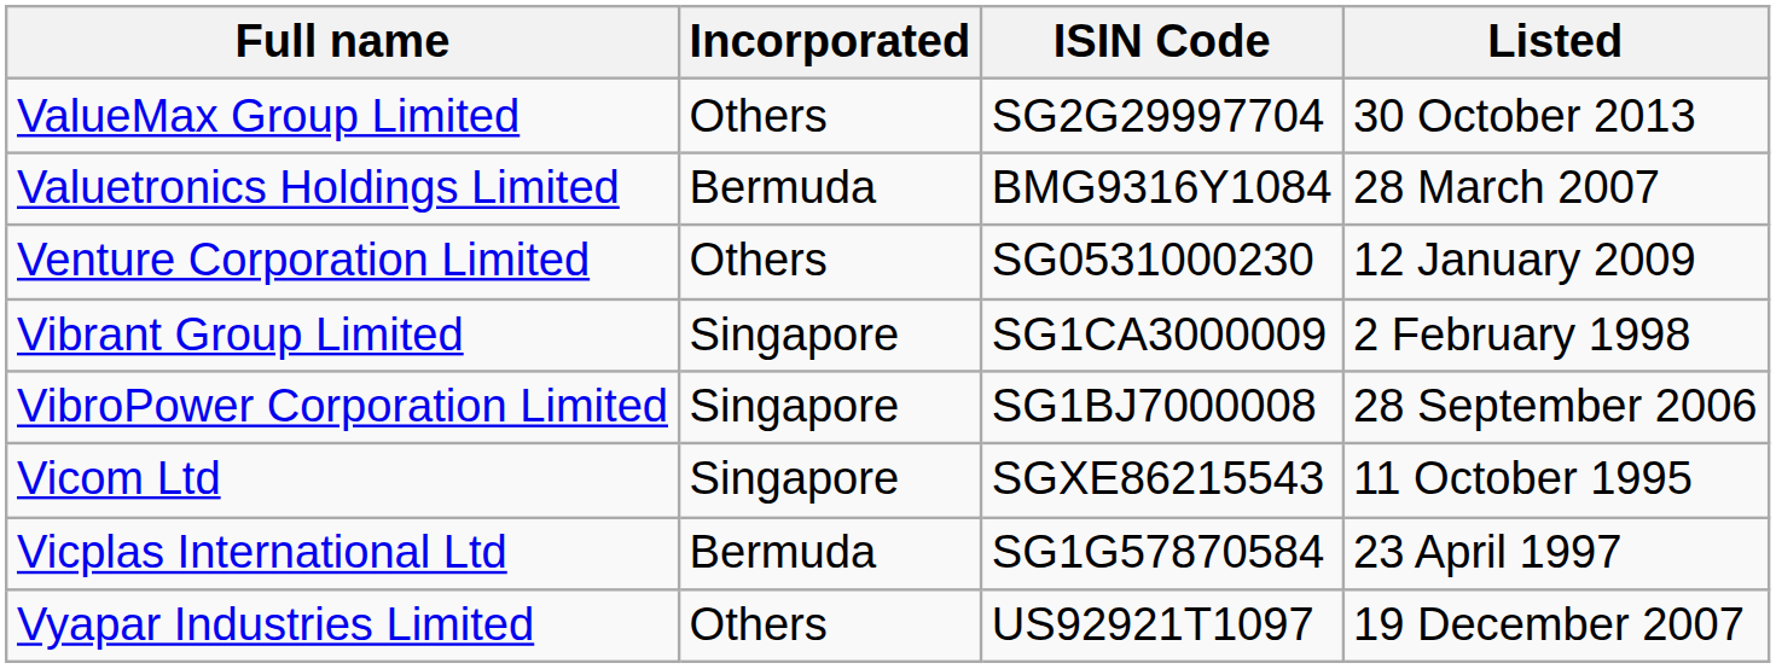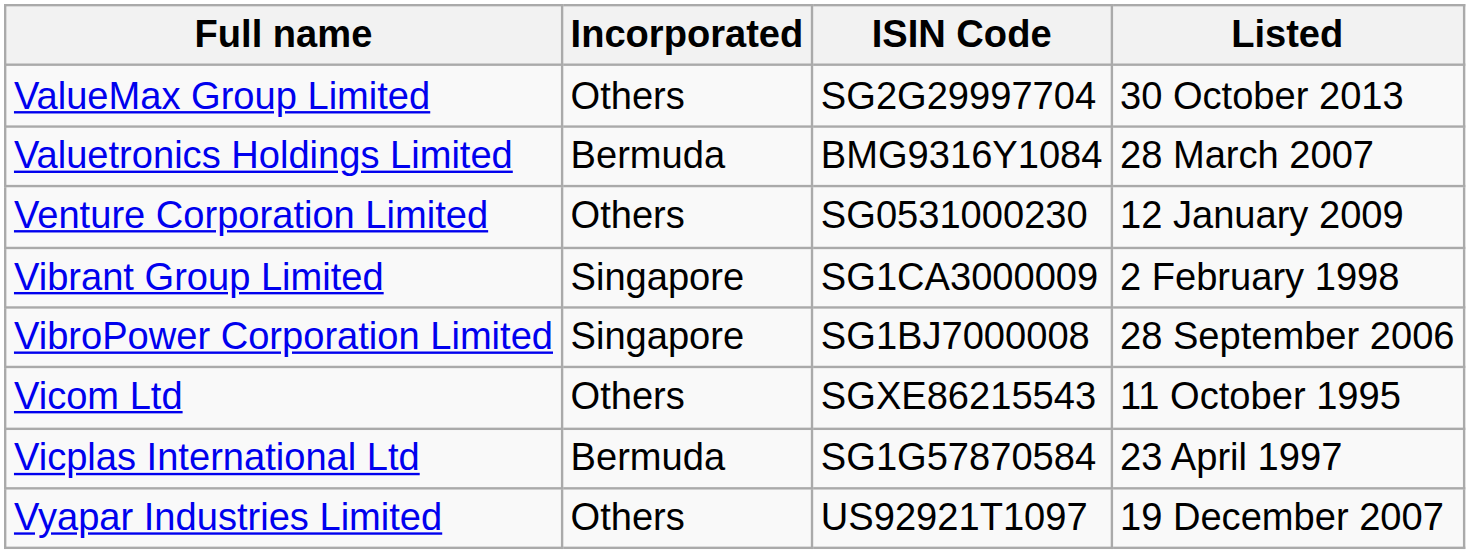 <table class="wikitable">
 <tr>
 <th>Full name</th>
 <th>Incorporated</th>
 <th>ISIN Code</th>
 <th>Listed</th>
 </tr>
 <tr>
 <td><a href='#'>ValueMax Group Limited</a></td>
 <td>Others</td>
 <td>SG2G29997704</td>
 <td>30 October 2013</td>
 </tr>
 <tr>
 <td><a href='#'>Valuetronics Holdings Limited</a></td>
 <td>Bermuda</td>
 <td>BMG9316Y1084</td>
 <td>28 March 2007</td>
 </tr>
 <tr>
 <td><a href='#'>Venture Corporation Limited</a></td>
 <td>Others</td>
 <td>SG0531000230</td>
 <td>12 January 2009</td>
 </tr>
 <tr>
 <td><a href='#'>Vibrant Group Limited</a></td>
 <td>Singapore</td>
 <td>SG1CA3000009</td>
 <td>2 February 1998</td>
 </tr>
 <tr>
 <td><a href='#'>VibroPower Corporation Limited</a></td>
 <td>Singapore</td>
 <td>SG1BJ7000008</td>
 <td>28 September 2006</td>
 </tr>
 <tr>
 <td><a href='#'>Vicom Ltd</a></td>
-<td>Singapore</td>
+<td>Others</td>
 <td>SGXE86215543</td>
 <td>11 October 1995</td>
 </tr>
 <tr>
 <td><a href='#'>Vicplas International Ltd</a></td>
 <td>Bermuda</td>
 <td>SG1G57870584</td>
 <td>23 April 1997</td>
 </tr>
 <tr>
 <td><a href='#'>Vyapar Industries Limited</a></td>
 <td>Others</td>
 <td>US92921T1097</td>
 <td>19 December 2007</td>
 </tr>
 </table>
